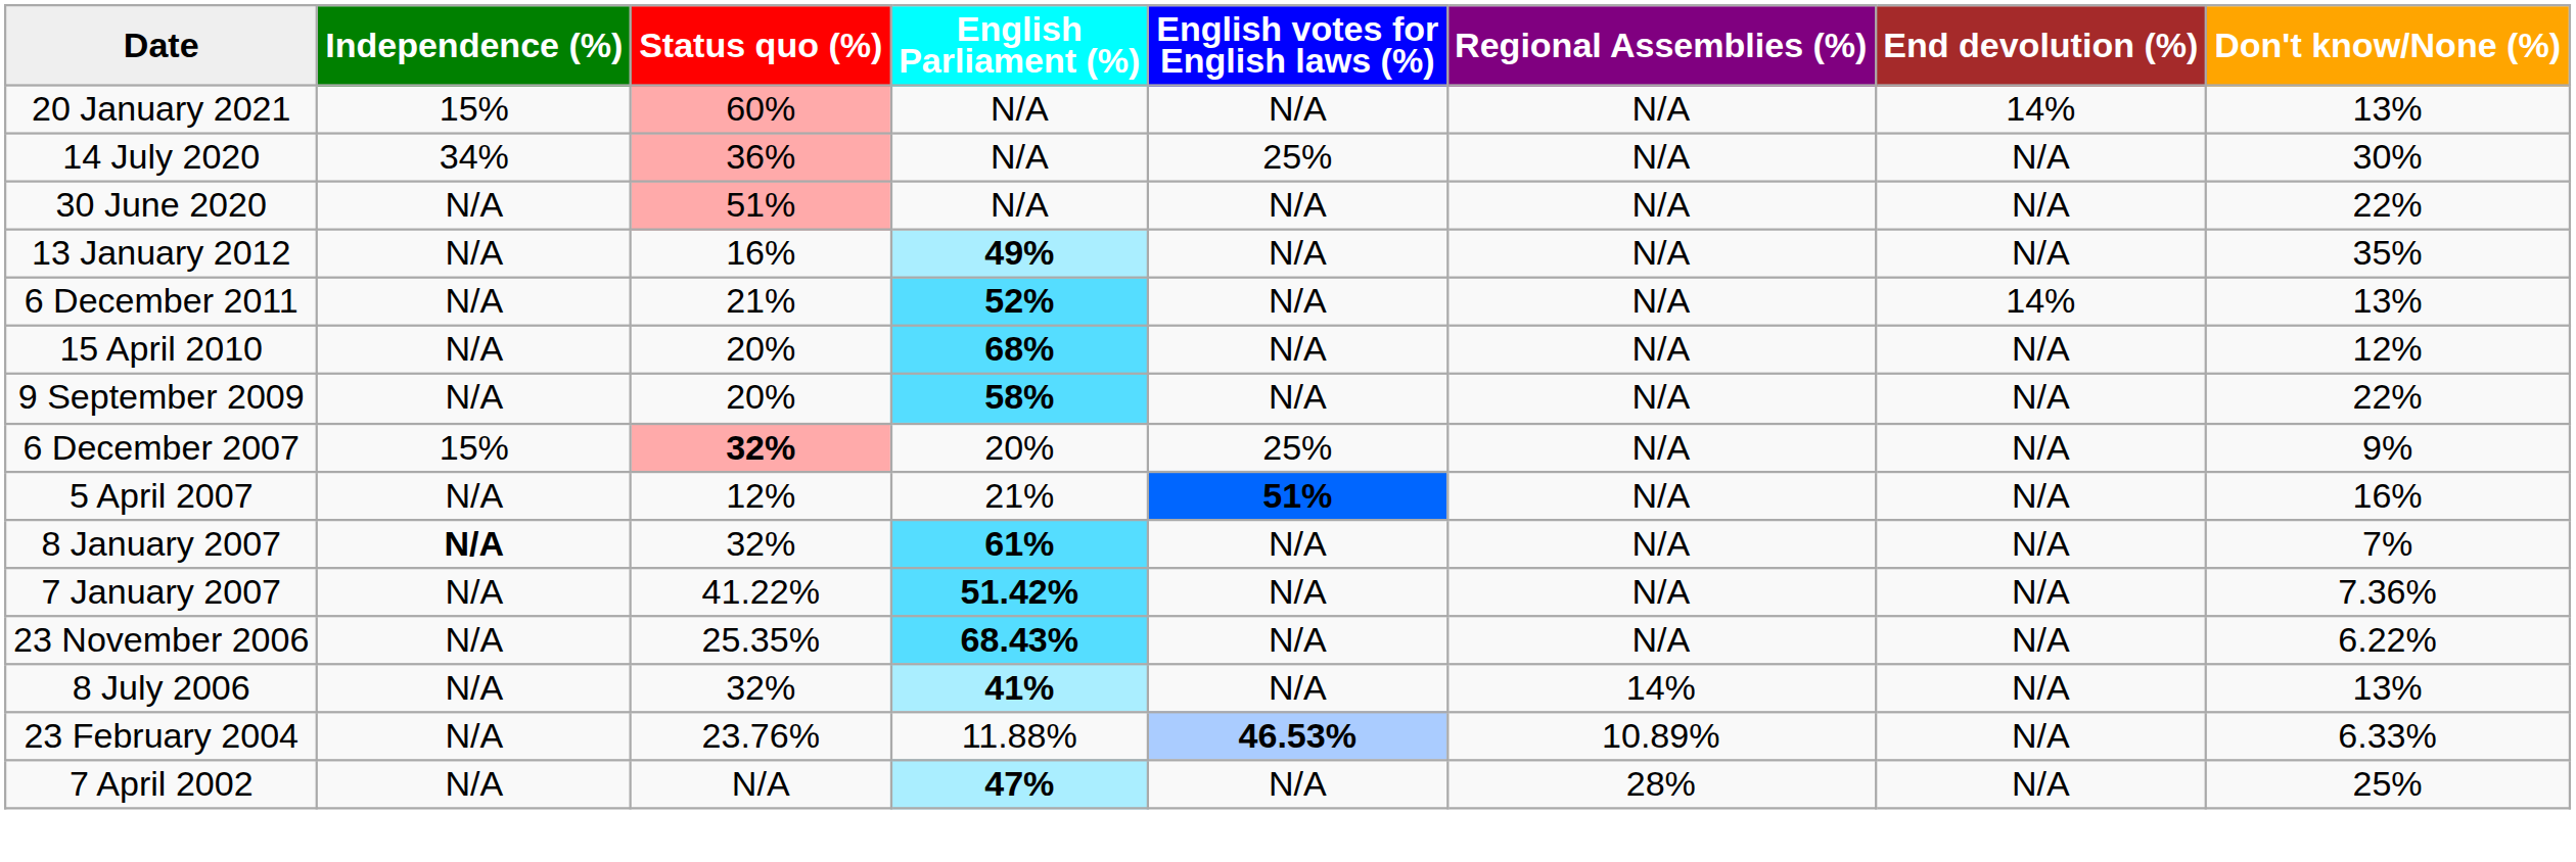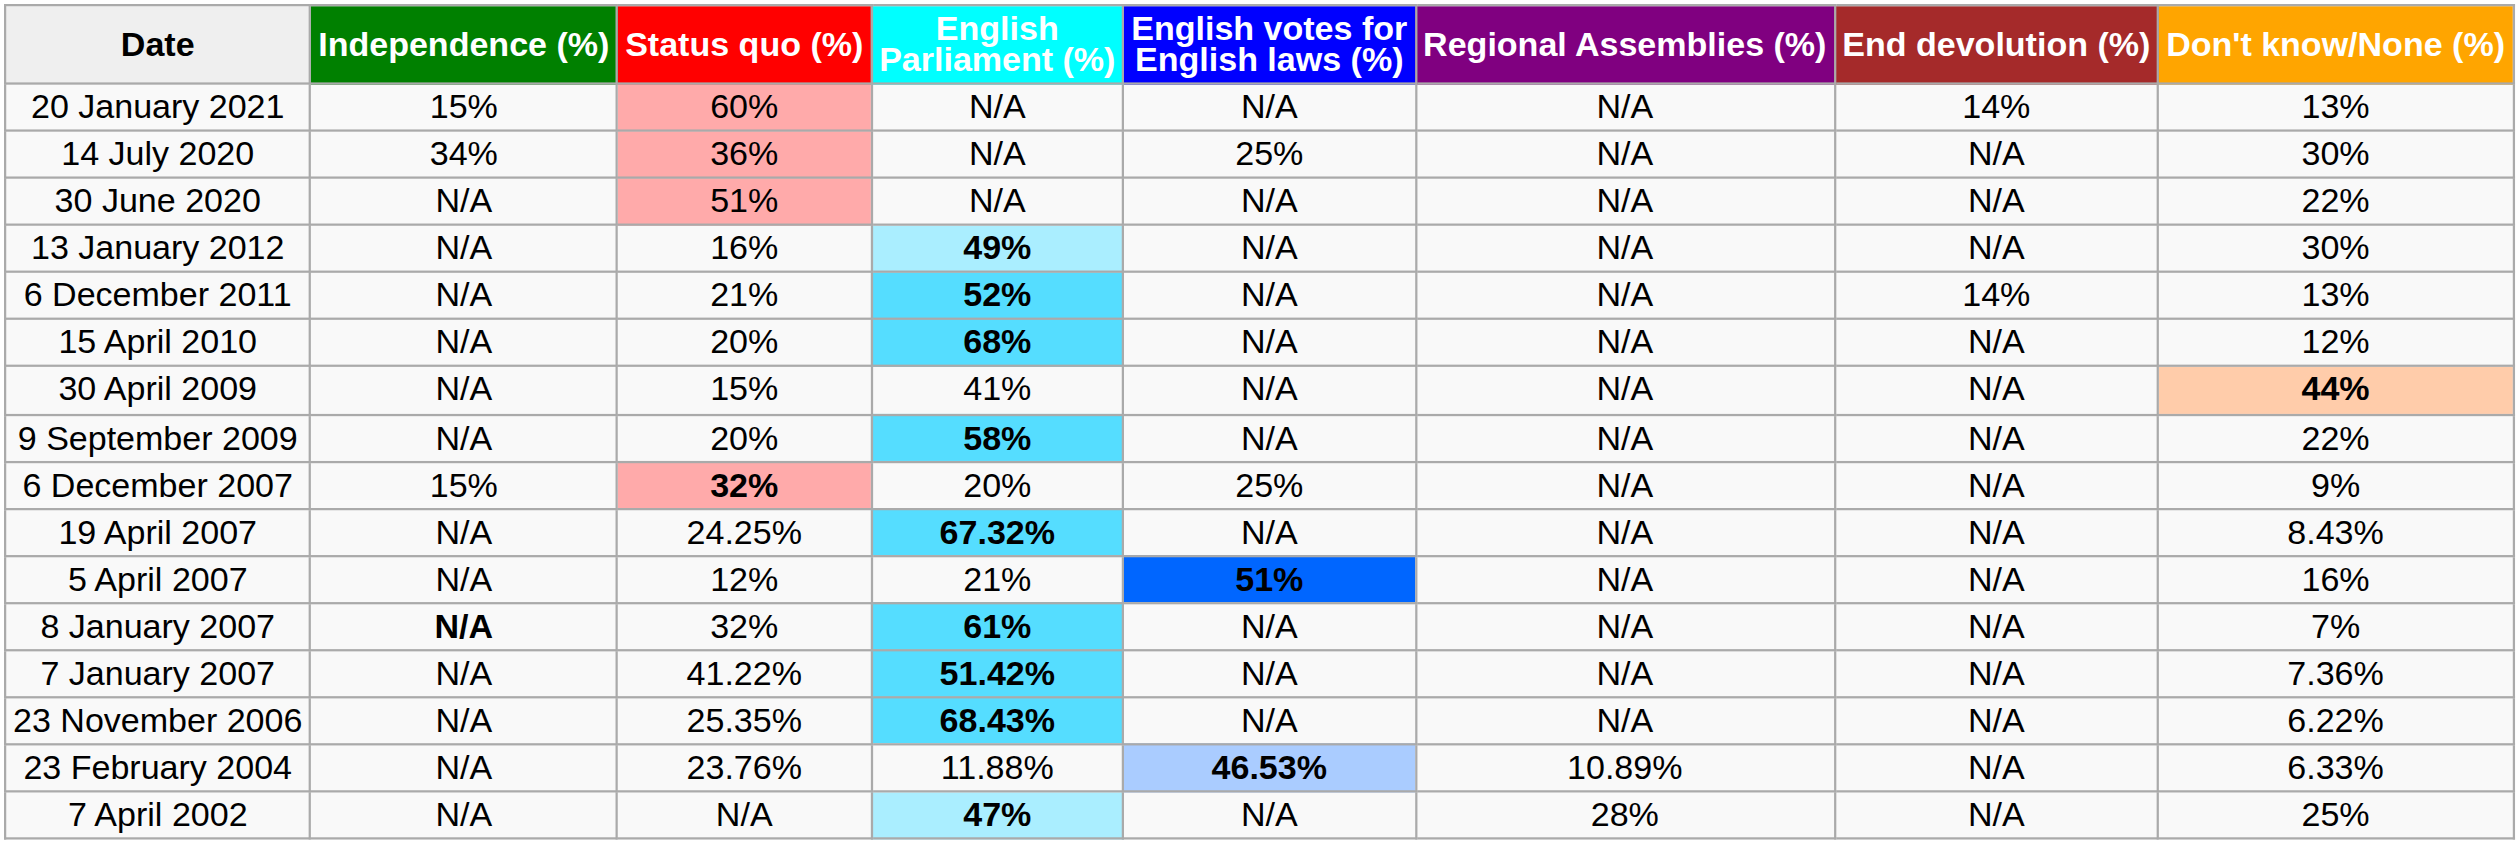 <table class="wikitable sortable" style="text-align: center; line-height: 14px; font-size: 95%;">
 <tr>
 <th style="background:#efefef;">Date</th>
 <th style="background:green; color:white;">Independence (%)</th>
 <th style="background:red; color:white;">Status quo (%)</th>
 <th style="background:cyan; color:white;">English<br>Parliament (%)</th>
 <th style="background:blue; color:white;">English votes for<br>English laws (%)</th>
 <th style="background:purple; color:white;">Regional Assemblies (%)</th>
 <th style="background:brown; color:white;">End devolution (%)</th>
 <th style="background:orange; color:white;">Don't know/None (%)</th>
 </tr>
 <tr>
 <td>20 January 2021</td>
 <td>15%</td>
 <td style="background:#faa;">60%</td>
 <td>N/A</td>
 <td>N/A</td>
 <td>N/A</td>
 <td>14%</td>
 <td>13%</td>
 </tr>
 <tr>
 <td>14 July 2020</td>
 <td>34%</td>
 <td style="background:#faa;">36%</td>
 <td>N/A</td>
 <td>25%</td>
 <td>N/A</td>
 <td>N/A</td>
 <td>30%</td>
 </tr>
 <tr>
 <td>30 June 2020</td>
 <td>N/A</td>
 <td style="background:#faa;">51%</td>
 <td>N/A</td>
 <td>N/A</td>
 <td>N/A</td>
 <td>N/A</td>
 <td>22%</td>
 </tr>
 <tr>
 <td>13 January 2012</td>
 <td>N/A</td>
 <td>16%</td>
 <td style="background:#aef;"><strong>49%</strong></td>
 <td>N/A</td>
 <td>N/A</td>
 <td>N/A</td>
-<td>35%</td>
+<td>30%</td>
 </tr>
 <tr>
 <td>6 December 2011</td>
 <td>N/A</td>
 <td>21%</td>
 <td style="background:#5df;"><strong>52%</strong></td>
 <td>N/A</td>
 <td>N/A</td>
 <td>14%</td>
 <td>13%</td>
 </tr>
 <tr>
 <td>15 April 2010</td>
 <td>N/A</td>
 <td>20%</td>
 <td style="background:#5df;"><strong>68%</strong></td>
 <td>N/A</td>
 <td>N/A</td>
 <td>N/A</td>
 <td>12%</td>
 </tr>
 <tr>
+<td>30 April 2009</td>
+<td>N/A</td>
+<td>15%</td>
+<td>41%</td>
+<td>N/A</td>
+<td>N/A</td>
+<td>N/A</td>
+<td style="background:#fca;"><strong>44%</strong></td>
+</tr>
+<tr>
 <td>9 September 2009</td>
 <td>N/A</td>
 <td>20%</td>
 <td style="background:#5df;"><strong>58%</strong></td>
 <td>N/A</td>
 <td>N/A</td>
 <td>N/A</td>
 <td>22%</td>
 </tr>
 <tr>
 <td>6 December 2007</td>
 <td>15%</td>
 <td style="background:#faa;"><strong>32%</strong></td>
 <td>20%</td>
 <td>25%</td>
 <td>N/A</td>
 <td>N/A</td>
 <td>9%</td>
+</tr>
+<tr>
+<td>19 April 2007</td>
+<td>N/A</td>
+<td>24.25%</td>
+<td style="background:#5df;"><strong>67.32%</strong></td>
+<td>N/A</td>
+<td>N/A</td>
+<td>N/A</td>
+<td>8.43%</td>
 </tr>
 <tr>
 <td>5 April 2007</td>
 <td>N/A</td>
 <td>12%</td>
 <td>21%</td>
 <td style="background:#06f;"><strong>51%</strong></td>
 <td>N/A</td>
 <td>N/A</td>
 <td>16%</td>
 </tr>
 <tr>
 <td>8 January 2007</td>
 <td><strong>N/A</strong></td>
 <td>32%</td>
 <td style="background:#5df;"><strong>61%</strong></td>
 <td>N/A</td>
 <td>N/A</td>
 <td>N/A</td>
 <td>7%</td>
 </tr>
 <tr>
 <td>7 January 2007</td>
 <td>N/A</td>
 <td>41.22%</td>
 <td style="background:#5df;"><strong>51.42%</strong></td>
 <td>N/A</td>
 <td>N/A</td>
 <td>N/A</td>
 <td>7.36%</td>
 </tr>
 <tr>
 <td>23 November 2006</td>
 <td>N/A</td>
 <td>25.35%</td>
 <td style="background:#5df;"><strong>68.43%</strong></td>
 <td>N/A</td>
 <td>N/A</td>
 <td>N/A</td>
 <td>6.22%</td>
 </tr>
 <tr>
-<td>8 July 2006</td>
-<td>N/A</td>
-<td>32%</td>
-<td style="background:#aef;"><strong>41%</strong></td>
-<td>N/A</td>
-<td>14%</td>
-<td>N/A</td>
-<td>13%</td>
-</tr>
-<tr>
 <td>23 February 2004</td>
 <td>N/A</td>
 <td>23.76%</td>
 <td>11.88%</td>
 <td style="background:#acf;"><strong>46.53%</strong></td>
 <td>10.89%</td>
 <td>N/A</td>
 <td>6.33%</td>
 </tr>
 <tr>
 <td>7 April 2002</td>
 <td>N/A</td>
 <td>N/A</td>
 <td style="background:#aef;"><strong>47%</strong></td>
 <td>N/A</td>
 <td>28%</td>
 <td>N/A</td>
 <td>25%</td>
 </tr>
 </table>
